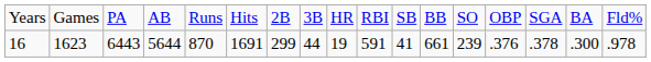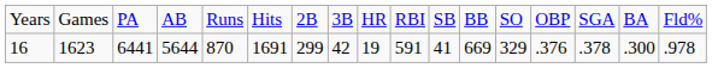 <table class="wikitable">
 <tr>
 <td>Years</td>
 <td>Games</td>
 <td><a href='#'>PA</a></td>
 <td><a href='#'>AB</a></td>
 <td><a href='#'>Runs</a></td>
 <td><a href='#'>Hits</a></td>
 <td><a href='#'>2B</a></td>
 <td><a href='#'>3B</a></td>
 <td><a href='#'>HR</a></td>
 <td><a href='#'>RBI</a></td>
 <td><a href='#'>SB</a></td>
 <td><a href='#'>BB</a></td>
 <td><a href='#'>SO</a></td>
 <td><a href='#'>OBP</a></td>
 <td><a href='#'>SGA</a></td>
 <td><a href='#'>BA</a></td>
 <td><a href='#'>Fld%</a></td>
 </tr>
 <tr>
 <td>16</td>
 <td>1623</td>
-<td>6443</td>
+<td>6441</td>
 <td>5644</td>
 <td>870</td>
 <td>1691</td>
 <td>299</td>
-<td>44</td>
+<td>42</td>
 <td>19</td>
 <td>591</td>
 <td>41</td>
-<td>661</td>
-<td>239</td>
+<td>669</td>
+<td>329</td>
 <td>.376</td>
 <td>.378</td>
 <td>.300</td>
 <td>.978</td>
 </tr>
 </table>
